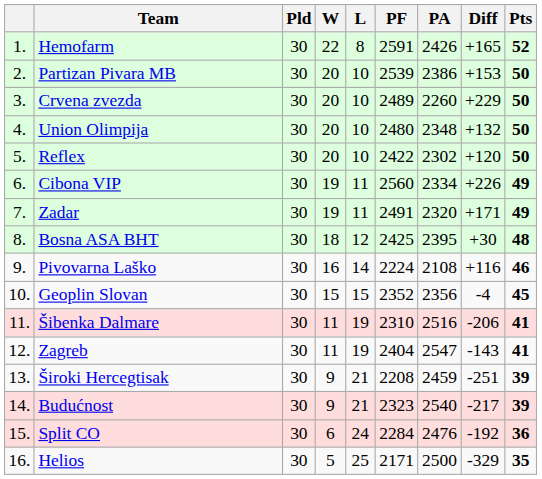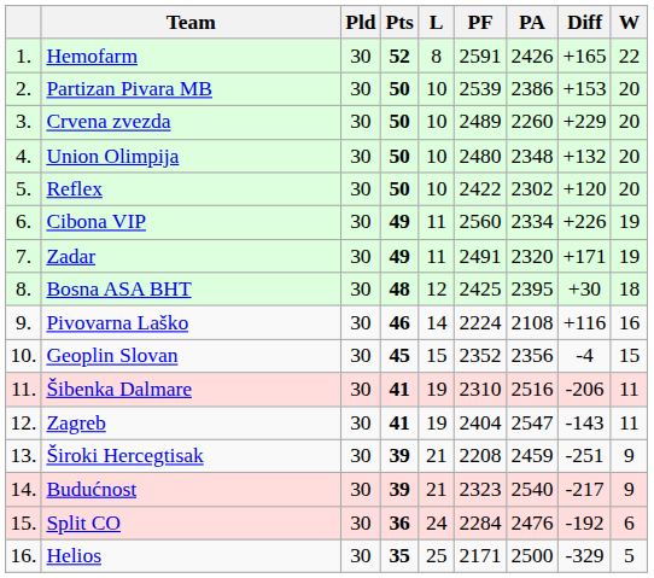 <table class="wikitable sortable" style="text-align:center">
 <tr>
 <th width=15></th>
 <th width=220>Team</th>
 <th width=20>Pld</th>
-<th width=20>W</th>
+<th width=20>Pts</th>
 <th width=20>L</th>
 <th width=20>PF</th>
 <th width=20>PA</th>
 <th width=30>Diff</th>
-<th width=20>Pts</th>
+<th width=20>W</th>
 </tr>
 <tr bgcolor="#ddffdd">
 <td>1.</td>
 <td align=left><a href='#'>Hemofarm</a></td>
 <td>30</td>
-<td>22</td>
+<td><strong>52</strong></td>
 <td>8</td>
 <td>2591</td>
 <td>2426</td>
 <td>+165</td>
-<td><strong>52</strong></td>
+<td>22</td>
 </tr>
 <tr bgcolor="#ddffdd">
 <td>2.</td>
 <td align=left><a href='#'>Partizan Pivara MB</a></td>
 <td>30</td>
-<td>20</td>
+<td><strong>50</strong></td>
 <td>10</td>
 <td>2539</td>
 <td>2386</td>
 <td>+153</td>
-<td><strong>50</strong></td>
+<td>20</td>
 </tr>
 <tr bgcolor="#ddffdd">
 <td>3.</td>
 <td align=left><a href='#'>Crvena zvezda</a></td>
 <td>30</td>
-<td>20</td>
+<td><strong>50</strong></td>
 <td>10</td>
 <td>2489</td>
 <td>2260</td>
 <td>+229</td>
-<td><strong>50</strong></td>
+<td>20</td>
 </tr>
 <tr bgcolor="#ddffdd">
 <td>4.</td>
 <td align=left><a href='#'>Union Olimpija</a></td>
 <td>30</td>
-<td>20</td>
+<td><strong>50</strong></td>
 <td>10</td>
 <td>2480</td>
 <td>2348</td>
 <td>+132</td>
-<td><strong>50</strong></td>
+<td>20</td>
 </tr>
 <tr bgcolor="#ddffdd">
 <td>5.</td>
 <td align=left><a href='#'>Reflex</a></td>
 <td>30</td>
-<td>20</td>
+<td><strong>50</strong></td>
 <td>10</td>
 <td>2422</td>
 <td>2302</td>
 <td>+120</td>
-<td><strong>50</strong></td>
+<td>20</td>
 </tr>
 <tr bgcolor="#ddffdd">
 <td>6.</td>
 <td align=left><a href='#'>Cibona VIP</a></td>
 <td>30</td>
-<td>19</td>
+<td><strong>49</strong></td>
 <td>11</td>
 <td>2560</td>
 <td>2334</td>
 <td>+226</td>
-<td><strong>49</strong></td>
+<td>19</td>
 </tr>
 <tr bgcolor="#ddffdd">
 <td>7.</td>
 <td align=left><a href='#'>Zadar</a></td>
 <td>30</td>
-<td>19</td>
+<td><strong>49</strong></td>
 <td>11</td>
 <td>2491</td>
 <td>2320</td>
 <td>+171</td>
-<td><strong>49</strong></td>
+<td>19</td>
 </tr>
 <tr bgcolor="#ddffdd">
 <td>8.</td>
 <td align=left><a href='#'>Bosna ASA BHT</a></td>
 <td>30</td>
-<td>18</td>
+<td><strong>48</strong></td>
 <td>12</td>
 <td>2425</td>
 <td>2395</td>
 <td>+30</td>
-<td><strong>48</strong></td>
+<td>18</td>
 </tr>
 <tr>
 <td>9.</td>
 <td align=left><a href='#'>Pivovarna Laško</a></td>
 <td>30</td>
-<td>16</td>
+<td><strong>46</strong></td>
 <td>14</td>
 <td>2224</td>
 <td>2108</td>
 <td>+116</td>
-<td><strong>46</strong></td>
+<td>16</td>
 </tr>
 <tr>
 <td>10.</td>
 <td align=left><a href='#'>Geoplin Slovan</a></td>
 <td>30</td>
-<td>15</td>
+<td><strong>45</strong></td>
 <td>15</td>
 <td>2352</td>
 <td>2356</td>
 <td>-4</td>
-<td><strong>45</strong></td>
+<td>15</td>
 </tr>
 <tr bgcolor="#ffdddd">
 <td>11.</td>
 <td align=left><a href='#'>Šibenka Dalmare</a></td>
 <td>30</td>
-<td>11</td>
+<td><strong>41</strong></td>
 <td>19</td>
 <td>2310</td>
 <td>2516</td>
 <td>-206</td>
-<td><strong>41</strong></td>
+<td>11</td>
 </tr>
 <tr>
 <td>12.</td>
 <td align=left><a href='#'>Zagreb</a></td>
 <td>30</td>
-<td>11</td>
+<td><strong>41</strong></td>
 <td>19</td>
 <td>2404</td>
 <td>2547</td>
 <td>-143</td>
-<td><strong>41</strong></td>
+<td>11</td>
 </tr>
 <tr>
 <td>13.</td>
 <td align=left><a href='#'>Široki Hercegtisak</a></td>
 <td>30</td>
-<td>9</td>
+<td><strong>39</strong></td>
 <td>21</td>
 <td>2208</td>
 <td>2459</td>
 <td>-251</td>
-<td><strong>39</strong></td>
+<td>9</td>
 </tr>
 <tr bgcolor="#ffdddd">
 <td>14.</td>
 <td align=left><a href='#'>Budućnost</a></td>
 <td>30</td>
-<td>9</td>
+<td><strong>39</strong></td>
 <td>21</td>
 <td>2323</td>
 <td>2540</td>
 <td>-217</td>
-<td><strong>39</strong></td>
+<td>9</td>
 </tr>
 <tr bgcolor="#ffdddd">
 <td>15.</td>
 <td align=left><a href='#'>Split CO</a></td>
 <td>30</td>
-<td>6</td>
+<td><strong>36</strong></td>
 <td>24</td>
 <td>2284</td>
 <td>2476</td>
 <td>-192</td>
-<td><strong>36</strong></td>
+<td>6</td>
 </tr>
 <tr>
 <td>16.</td>
 <td align=left><a href='#'>Helios</a></td>
 <td>30</td>
-<td>5</td>
+<td><strong>35</strong></td>
 <td>25</td>
 <td>2171</td>
 <td>2500</td>
 <td>-329</td>
-<td><strong>35</strong></td>
+<td>5</td>
 </tr>
 </table>
